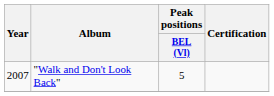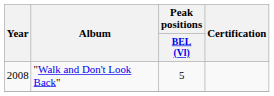 <table class="wikitable">
 <tr>
 <th align="center" rowspan="2" width="10">Year</th>
 <th align="center" rowspan="2" width="180">Album</th>
 <th align="center" colspan="1" width="20">Peak positions</th>
 <th align="center" rowspan="2" width="70">Certification</th>
 </tr>
 <tr>
 <th scope="col" style="width:3em;font-size:90%;"><a href='#'>BEL <br>(Vl)</a><br></th>
 </tr>
 <tr>
-<td style="text-align:center;">2007</td>
+<td style="text-align:center;">2008</td>
 <td>"<a href='#'>Walk and Don't Look Back</a>"</td>
 <td style="text-align:center;">5</td>
 <td style="text-align:center;"></td>
 </tr>
 <tr>
 </tr>
 </table>
